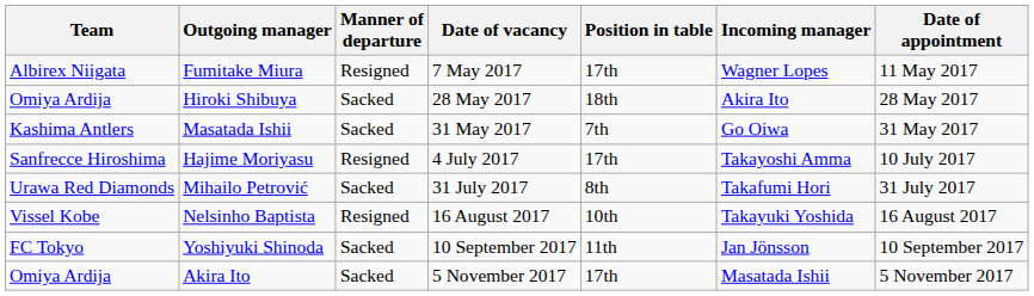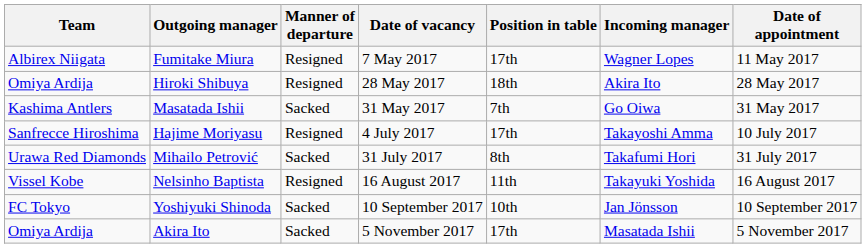 <table class="wikitable sortable">
 <tr>
 <th>Team</th>
 <th>Outgoing manager</th>
 <th>Manner of<br>departure</th>
 <th>Date of vacancy</th>
 <th>Position in table</th>
 <th>Incoming manager</th>
 <th>Date of<br>appointment</th>
 </tr>
 <tr>
 <td><a href='#'>Albirex Niigata</a></td>
 <td> <a href='#'>Fumitake Miura</a></td>
 <td>Resigned</td>
 <td>7 May 2017</td>
 <td>17th</td>
 <td> <a href='#'>Wagner Lopes</a></td>
 <td>11 May 2017</td>
 </tr>
 <tr>
 <td><a href='#'>Omiya Ardija</a></td>
 <td> <a href='#'>Hiroki Shibuya</a></td>
-<td>Sacked</td>
+<td>Resigned</td>
 <td>28 May 2017</td>
 <td>18th</td>
 <td> <a href='#'>Akira Ito</a></td>
 <td>28 May 2017</td>
 </tr>
 <tr>
 <td><a href='#'>Kashima Antlers</a></td>
 <td> <a href='#'>Masatada Ishii</a></td>
 <td>Sacked</td>
 <td>31 May 2017</td>
 <td>7th</td>
 <td> <a href='#'>Go Oiwa</a></td>
 <td>31 May 2017</td>
 </tr>
 <tr>
 <td><a href='#'>Sanfrecce Hiroshima</a></td>
 <td> <a href='#'>Hajime Moriyasu</a></td>
 <td>Resigned</td>
 <td>4 July 2017</td>
 <td>17th</td>
 <td> <a href='#'>Takayoshi Amma</a></td>
 <td>10 July 2017</td>
 </tr>
 <tr>
 <td><a href='#'>Urawa Red Diamonds</a></td>
 <td> <a href='#'>Mihailo Petrović</a></td>
 <td>Sacked</td>
 <td>31 July 2017</td>
 <td>8th</td>
 <td> <a href='#'>Takafumi Hori</a></td>
 <td>31 July 2017</td>
 </tr>
 <tr>
 <td><a href='#'>Vissel Kobe</a></td>
 <td> <a href='#'>Nelsinho Baptista</a></td>
 <td>Resigned</td>
 <td>16 August 2017</td>
-<td>10th</td>
+<td>11th</td>
 <td> <a href='#'>Takayuki Yoshida</a></td>
 <td>16 August 2017</td>
 </tr>
 <tr>
 <td><a href='#'>FC Tokyo</a></td>
 <td> <a href='#'>Yoshiyuki Shinoda</a></td>
 <td>Sacked</td>
 <td>10 September 2017</td>
-<td>11th</td>
+<td>10th</td>
 <td> <a href='#'>Jan Jönsson</a></td>
 <td>10 September 2017</td>
 </tr>
 <tr>
 <td><a href='#'>Omiya Ardija</a></td>
 <td> <a href='#'>Akira Ito</a></td>
 <td>Sacked</td>
 <td>5 November 2017</td>
 <td>17th</td>
 <td> <a href='#'>Masatada Ishii</a></td>
 <td>5 November 2017</td>
 </tr>
 </table>
